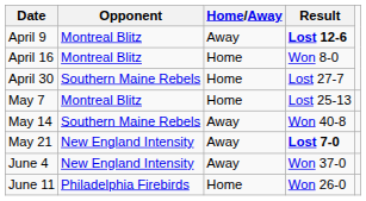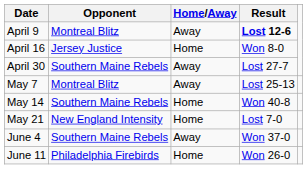 <table class="wikitable">
 <tr>
 <th>Date</th>
 <th>Opponent</th>
 <th><a href='#'>Home</a>/<a href='#'>Away</a></th>
 <th>Result</th>
 </tr>
 <tr>
 <td>April 9</td>
 <td><a href='#'>Montreal Blitz</a></td>
 <td>Away</td>
 <td><strong><a href='#'>Lost</a> 12-6</strong></td>
 </tr>
 <tr>
 <td>April 16</td>
-<td><a href='#'>Montreal Blitz</a></td>
+<td><a href='#'>Jersey Justice</a></td>
 <td>Home</td>
 <td><a href='#'>Won</a> 8-0</td>
 </tr>
 <tr>
 <td>April 30</td>
 <td><a href='#'>Southern Maine Rebels</a></td>
-<td>Home</td>
+<td>Away</td>
 <td><a href='#'>Lost</a> 27-7</td>
 </tr>
 <tr>
 <td>May 7</td>
 <td><a href='#'>Montreal Blitz</a></td>
-<td>Home</td>
+<td>Away</td>
 <td><a href='#'>Lost</a> 25-13</td>
 <td></td>
 </tr>
 <tr>
 <td>May 14</td>
 <td><a href='#'>Southern Maine Rebels</a></td>
-<td>Away</td>
+<td>Home</td>
 <td><a href='#'>Won</a> 40-8</td>
 <td></td>
 </tr>
 <tr>
 <td>May 21</td>
 <td><a href='#'>New England Intensity</a></td>
-<td>Away</td>
-<td><strong><a href='#'>Lost</a> 7-0</strong></td>
+<td>Home</td>
+<td><a href='#'>Lost</a> 7-0</td>
 <td></td>
 </tr>
 <tr>
 <td>June 4</td>
-<td><a href='#'>New England Intensity</a></td>
+<td><a href='#'>Southern Maine Rebels</a></td>
 <td>Away</td>
 <td><a href='#'>Won</a> 37-0</td>
 <td></td>
 </tr>
 <tr>
 <td>June 11</td>
 <td><a href='#'>Philadelphia Firebirds</a></td>
 <td>Home</td>
 <td><a href='#'>Won</a> 26-0</td>
 <td></td>
 </tr>
 </table>
